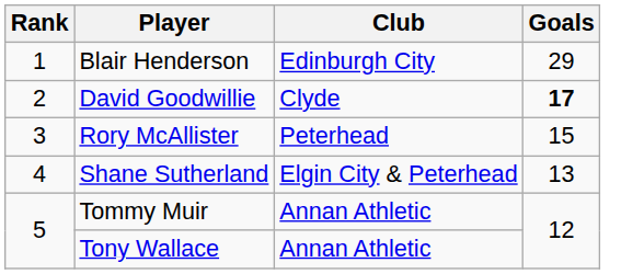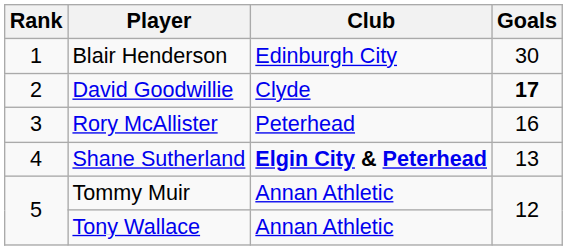 <table class="wikitable sortable" style="text-align:center">
 <tr>
 <th>Rank</th>
 <th>Player</th>
 <th>Club</th>
 <th>Goals</th>
 </tr>
 <tr>
 <td>1</td>
 <td align=left> Blair Henderson</td>
 <td align=left><a href='#'>Edinburgh City</a></td>
-<td>29</td>
+<td>30</td>
 </tr>
 <tr>
 <td>2</td>
 <td align="left"> <a href='#'>David Goodwillie</a></td>
 <td align="left"><a href='#'>Clyde</a></td>
 <td><strong>17</strong></td>
 </tr>
 <tr>
 <td>3</td>
 <td align=left> <a href='#'>Rory McAllister</a></td>
 <td align="left"><a href='#'>Peterhead</a></td>
-<td>15</td>
+<td>16</td>
 </tr>
 <tr>
 <td>4</td>
 <td align=left> <a href='#'>Shane Sutherland</a></td>
-<td align=left><a href='#'>Elgin City</a> & <a href='#'>Peterhead</a></td>
+<td align=left><strong><a href='#'>Elgin City</a> & <a href='#'>Peterhead</a></strong></td>
 <td>13</td>
 </tr>
 <tr>
 <td rowspan="2">5</td>
 <td align=left> Tommy Muir</td>
 <td align=left><a href='#'>Annan Athletic</a></td>
 <td rowspan="2">12</td>
 </tr>
 <tr>
 <td align=left> <a href='#'>Tony Wallace</a></td>
 <td align=left><a href='#'>Annan Athletic</a></td>
 </tr>
 </table>
